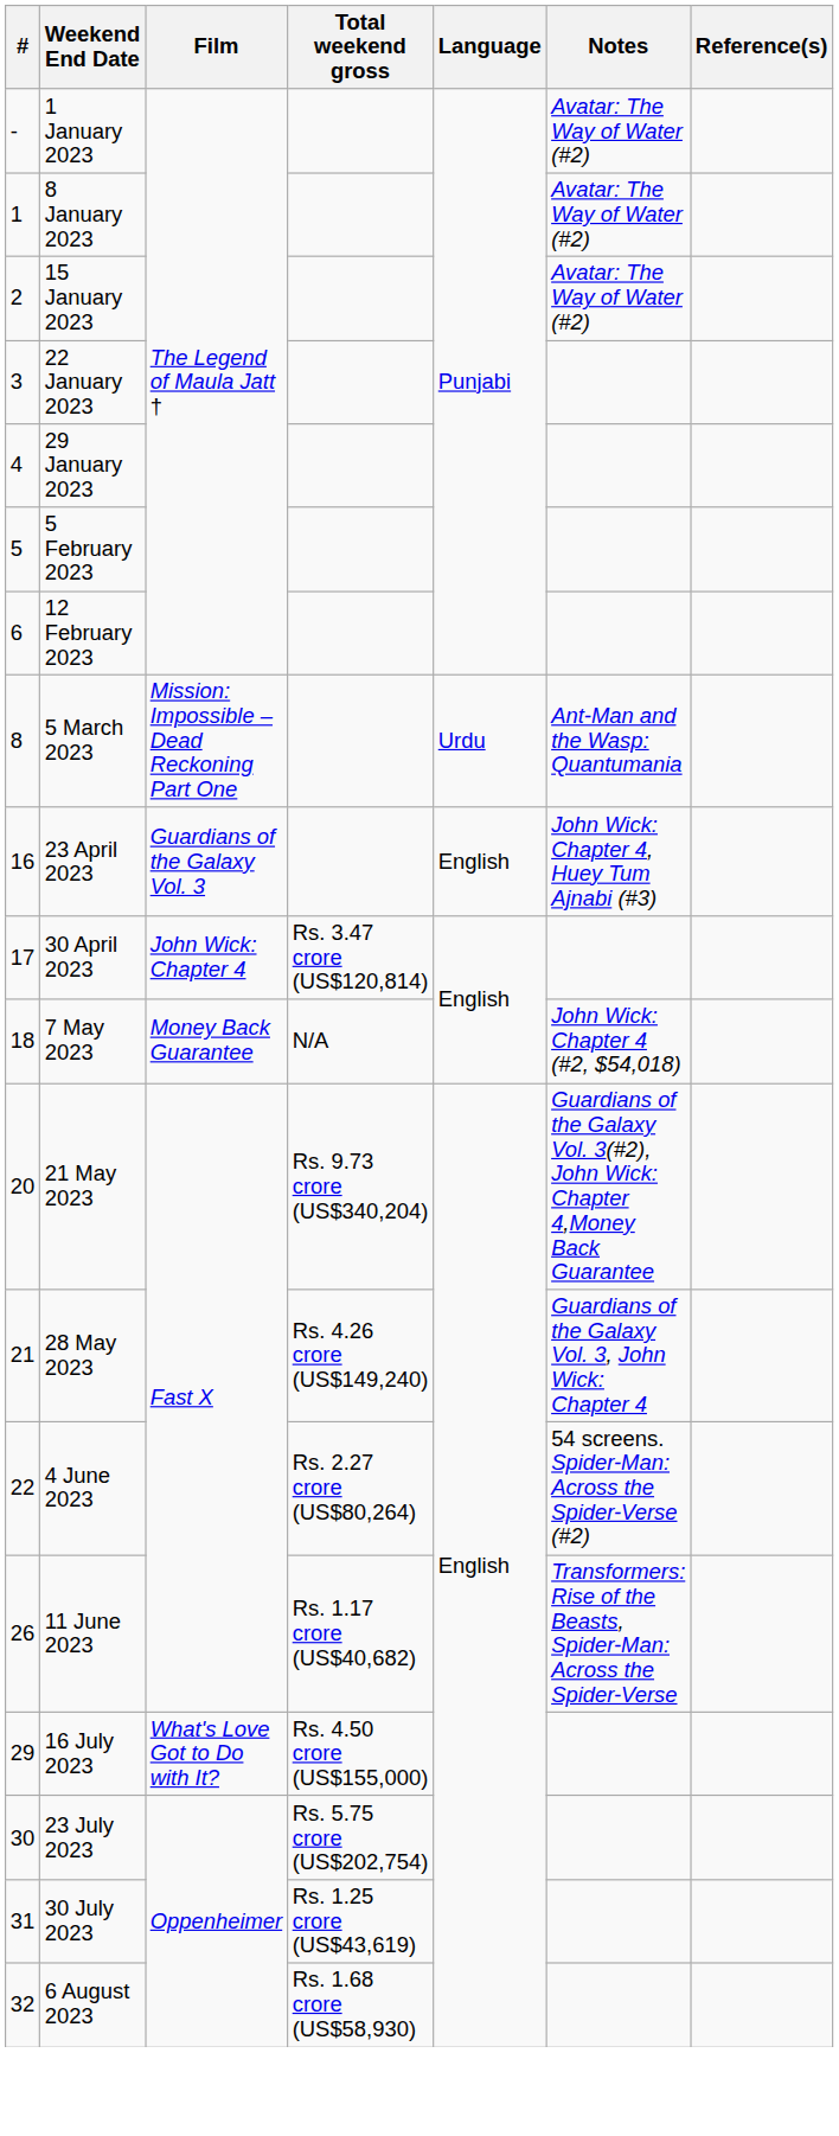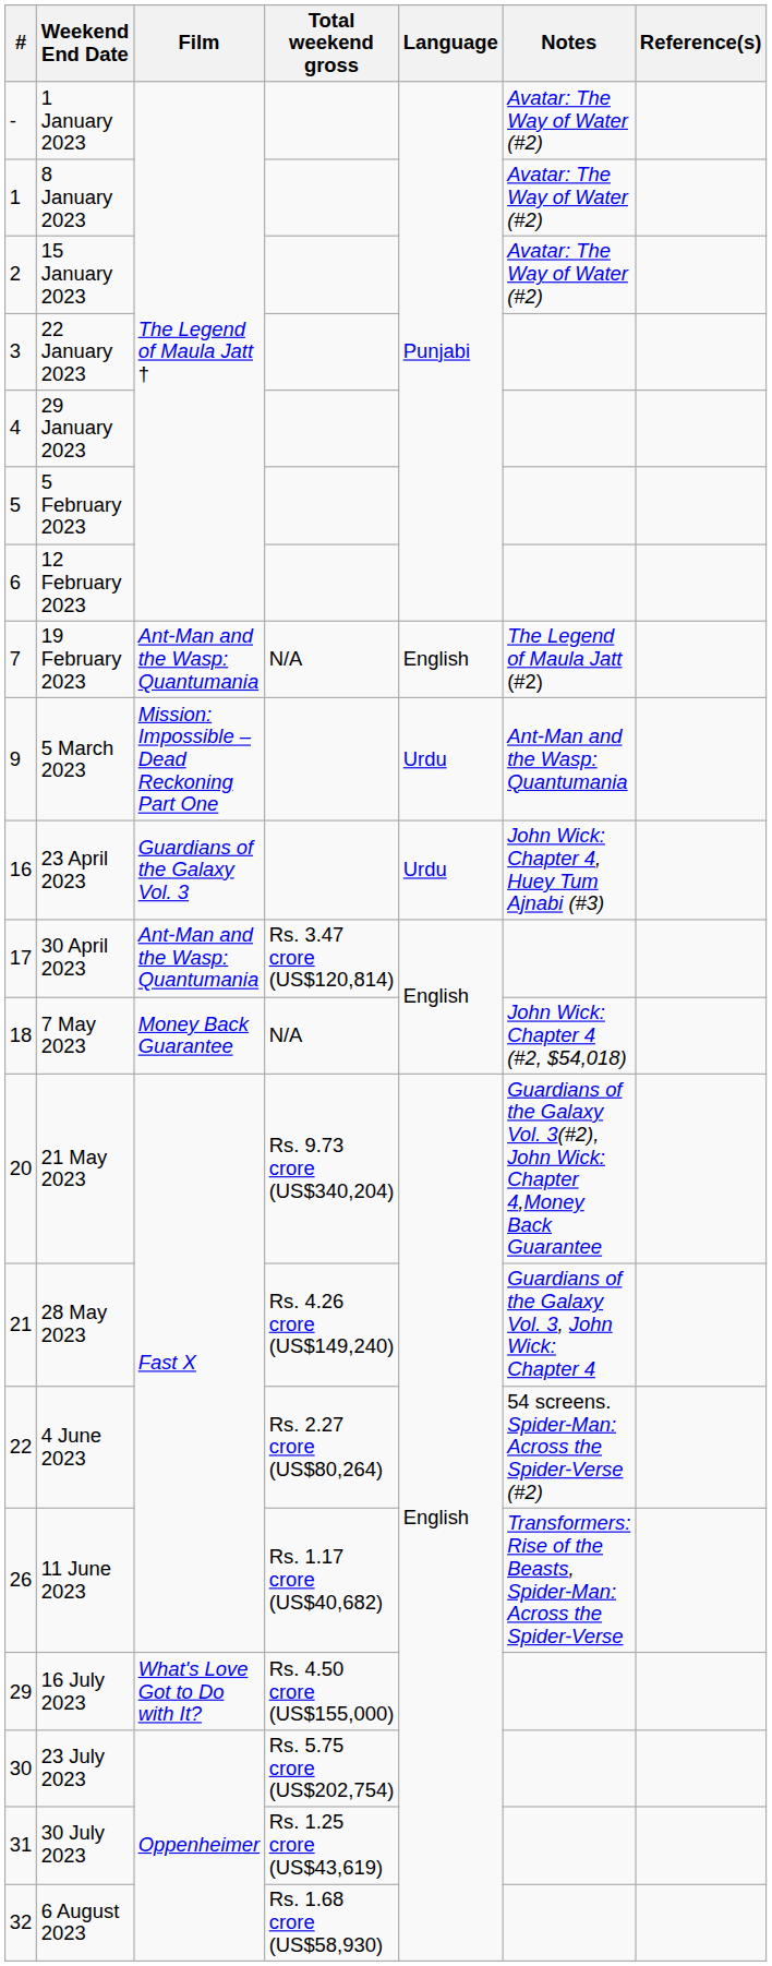 <table class="wikitable sortable">
 <tr>
 <th>#</th>
 <th>Weekend End Date</th>
 <th>Film</th>
 <th>Total weekend gross</th>
 <th>Language</th>
 <th>Notes</th>
 <th>Reference(s)</th>
 </tr>
 <tr>
 <td>-</td>
 <td>1 January 2023</td>
 <td rowspan="7"><em><a href='#'>The Legend of Maula Jatt</a></em> †</td>
 <td></td>
 <td rowspan="7"><a href='#'>Punjabi</a></td>
 <td><em><a href='#'>Avatar: The Way of Water</a> (#2)</em></td>
 <td></td>
 </tr>
 <tr>
 <td>1</td>
 <td>8 January 2023</td>
 <td></td>
 <td><em><a href='#'>Avatar: The Way of Water</a> (#2)</em></td>
 <td></td>
 </tr>
 <tr>
 <td>2</td>
 <td>15 January 2023</td>
 <td></td>
 <td><em><a href='#'>Avatar: The Way of Water</a> (#2)</em></td>
 <td></td>
 </tr>
 <tr>
 <td>3</td>
 <td>22 January 2023</td>
 <td></td>
 <td></td>
 <td></td>
 </tr>
 <tr>
 <td>4</td>
 <td>29 January 2023</td>
 <td></td>
 <td></td>
 <td></td>
 </tr>
 <tr>
 <td>5</td>
 <td>5 February 2023</td>
 <td></td>
 <td></td>
 <td></td>
 </tr>
 <tr>
 <td>6</td>
 <td>12 February 2023</td>
 <td></td>
 <td></td>
 <td></td>
 </tr>
 <tr>
-<td>8</td>
+<td>7</td>
+<td>19 February 2023</td>
+<td><em><a href='#'>Ant-Man and the Wasp: Quantumania</a></em></td>
+<td>N/A</td>
+<td>English</td>
+<td><em><a href='#'>The Legend of Maula Jatt</a></em> (#2)</td>
+<td></td>
+</tr>
+<tr>
+<td>9</td>
 <td>5 March 2023</td>
 <td><em><a href='#'>Mission: Impossible – Dead Reckoning Part One</a></em></td>
 <td></td>
 <td><a href='#'>Urdu</a></td>
 <td><em><a href='#'>Ant-Man and the Wasp: Quantumania</a></em></td>
 <td></td>
 </tr>
 <tr>
 <td>16</td>
 <td>23 April 2023</td>
 <td><em><a href='#'>Guardians of the Galaxy Vol. 3</a></em></td>
 <td></td>
-<td>English</td>
+<td><a href='#'>Urdu</a></td>
 <td><em><a href='#'>John Wick: Chapter 4</a>, <a href='#'>Huey Tum Ajnabi</a> (#3)</em></td>
 <td></td>
 </tr>
 <tr>
 <td>17</td>
 <td>30 April 2023</td>
-<td><em><a href='#'>John Wick: Chapter 4</a></em></td>
+<td><em><a href='#'>Ant-Man and the Wasp: Quantumania</a></em></td>
 <td>Rs. 3.47 <a href='#'>crore</a> (US$120,814)</td>
 <td rowspan="2">English</td>
 <td></td>
 <td></td>
 </tr>
 <tr>
 <td>18</td>
 <td>7 May 2023</td>
 <td><em><a href='#'>Money Back Guarantee</a></em></td>
 <td>N/A</td>
 <td><em><a href='#'>John Wick: Chapter 4</a> (#2, $54,018)</em></td>
 <td></td>
 </tr>
 <tr>
 <td>20</td>
 <td>21 May 2023</td>
 <td rowspan="4"><em><a href='#'>Fast X</a></em></td>
 <td>Rs. 9.73 <a href='#'>crore</a> (US$340,204)</td>
 <td rowspan="8">English</td>
 <td><em><a href='#'>Guardians of the Galaxy Vol. 3</a>(#2), <a href='#'>John Wick: Chapter 4</a>,</em><a href='#'><em>Money Back Guarantee</em></a></td>
 <td></td>
 </tr>
 <tr>
 <td>21</td>
 <td>28 May 2023</td>
 <td>Rs. 4.26 <a href='#'>crore</a> (US$149,240)</td>
 <td><em><a href='#'>Guardians of the Galaxy Vol. 3</a>, <a href='#'>John Wick: Chapter 4</a></em></td>
 <td></td>
 </tr>
 <tr>
 <td>22</td>
 <td>4 June 2023</td>
 <td>Rs. 2.27 <a href='#'>crore</a> (US$80,264)</td>
 <td>54 screens. <em><a href='#'>Spider-Man: Across the Spider-Verse</a> (#2)</em></td>
 <td></td>
 </tr>
 <tr>
 <td>26</td>
 <td>11 June 2023</td>
 <td>Rs. 1.17 <a href='#'>crore</a> (US$40,682)</td>
 <td><em><a href='#'>Transformers: Rise of the Beasts</a>, <a href='#'>Spider-Man: Across the Spider-Verse</a></em></td>
 <td></td>
 </tr>
 <tr>
 <td>29</td>
 <td>16 July 2023</td>
 <td><em><a href='#'>What's Love Got to Do with It?</a></em></td>
 <td>Rs. 4.50 <a href='#'>crore</a> (US$155,000)</td>
 <td></td>
 <td></td>
 </tr>
 <tr>
 <td>30</td>
 <td>23 July 2023</td>
 <td rowspan="3"><em><a href='#'>Oppenheimer</a></em></td>
 <td>Rs. 5.75 <a href='#'>crore</a> (US$202,754)</td>
 <td></td>
 <td></td>
 </tr>
 <tr>
 <td>31</td>
 <td>30 July 2023</td>
 <td>Rs. 1.25 <a href='#'>crore</a> (US$43,619)</td>
 <td></td>
 <td></td>
 </tr>
 <tr>
 <td>32</td>
 <td>6 August 2023</td>
 <td>Rs. 1.68 <a href='#'>crore</a> (US$58,930)</td>
 <td></td>
 <td></td>
 </tr>
 </table>
